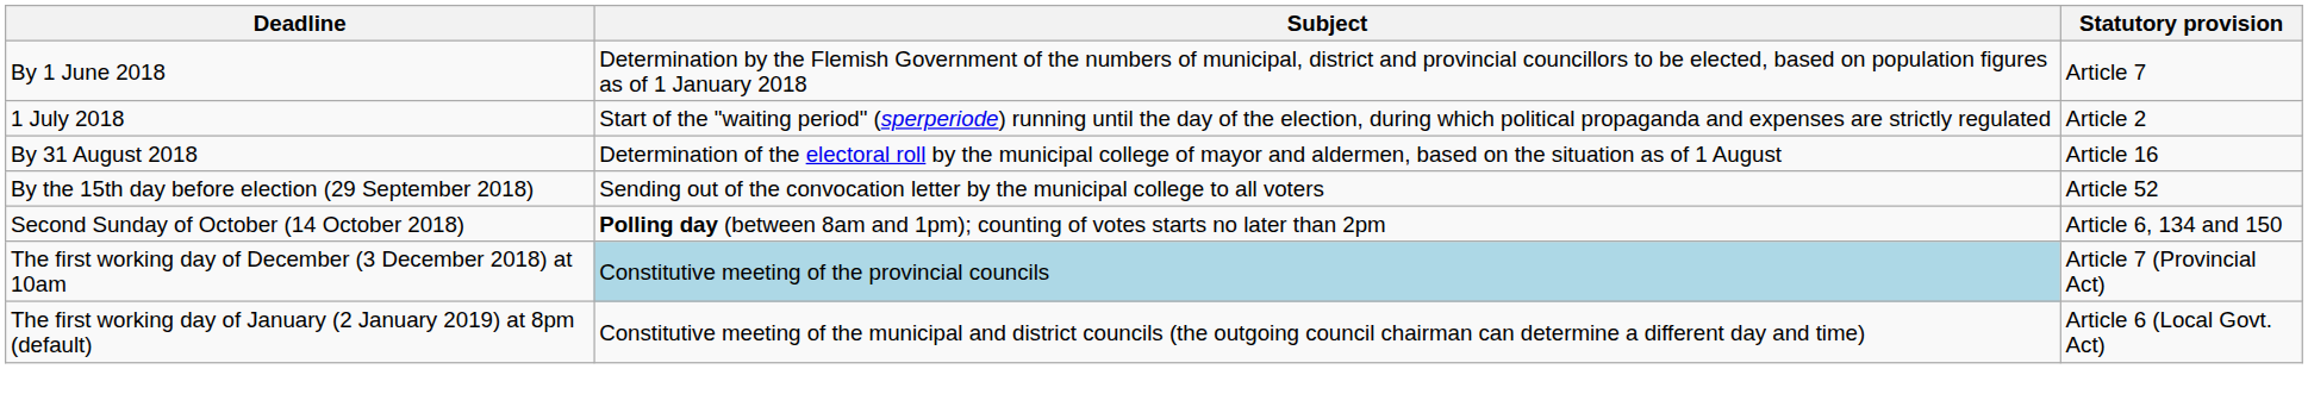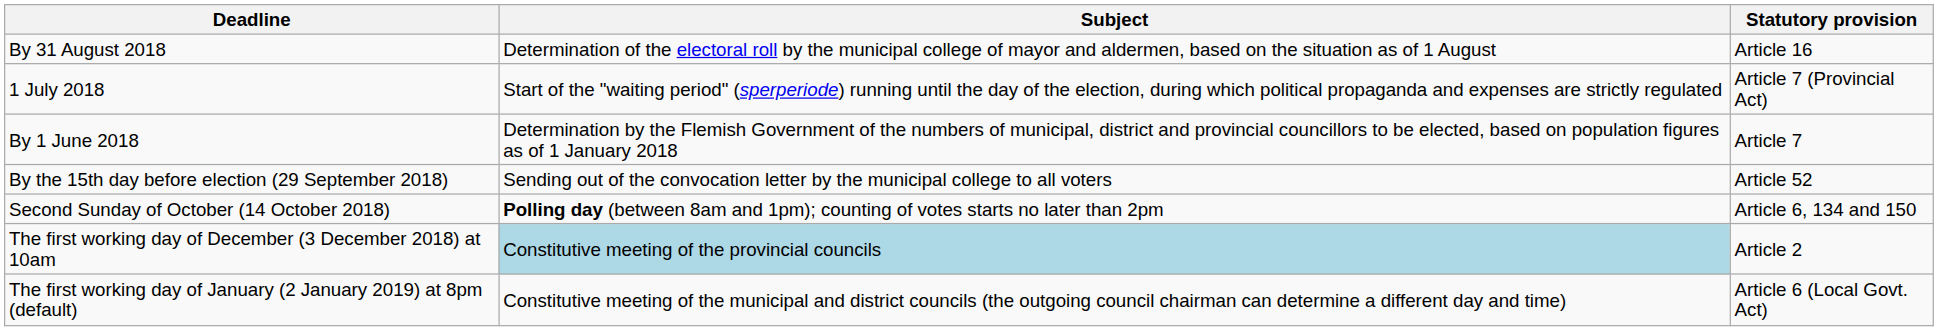 <table class="wikitable" style="font-size:95%;">
 <tr>
 <th>Deadline</th>
 <th>Subject</th>
 <th>Statutory provision</th>
 </tr>
 <tr>
-<td>By 1 June 2018</td>
-<td>Determination by the Flemish Government of the numbers of municipal, district and provincial councillors to be elected, based on population figures as of 1 January 2018</td>
-<td>Article 7</td>
+<td>By 31 August 2018</td>
+<td>Determination of the <a href='#'>electoral roll</a> by the municipal college of mayor and aldermen, based on the situation as of 1 August</td>
+<td>Article 16</td>
 </tr>
 <tr>
 <td>1 July 2018</td>
 <td>Start of the "waiting period" (<em><a href='#'>sperperiode</a></em>) running until the day of the election, during which political propaganda and expenses are strictly regulated</td>
-<td>Article 2</td>
+<td>Article 7 (Provincial Act)</td>
 </tr>
 <tr>
-<td>By 31 August 2018</td>
-<td>Determination of the <a href='#'>electoral roll</a> by the municipal college of mayor and aldermen, based on the situation as of 1 August</td>
-<td>Article 16</td>
+<td>By 1 June 2018</td>
+<td>Determination by the Flemish Government of the numbers of municipal, district and provincial councillors to be elected, based on population figures as of 1 January 2018</td>
+<td>Article 7</td>
 </tr>
 <tr>
 <td>By the 15th day before election (29 September 2018)</td>
 <td>Sending out of the convocation letter by the municipal college to all voters</td>
 <td>Article 52</td>
 </tr>
 <tr>
 <td>Second Sunday of October (14 October 2018)</td>
 <td><strong>Polling day</strong> (between 8am and 1pm); counting of votes starts no later than 2pm</td>
 <td>Article 6, 134 and 150</td>
 </tr>
 <tr>
 <td>The first working day of December (3 December 2018) at 10am</td>
 <td style="background: lightblue;">Constitutive meeting of the provincial councils</td>
-<td>Article 7 (Provincial Act)</td>
+<td>Article 2</td>
 </tr>
 <tr>
 <td>The first working day of January (2 January 2019) at 8pm (default)</td>
 <td>Constitutive meeting of the municipal and district councils (the outgoing council chairman can determine a different day and time)</td>
 <td>Article 6 (Local Govt. Act)</td>
 </tr>
 </table>
